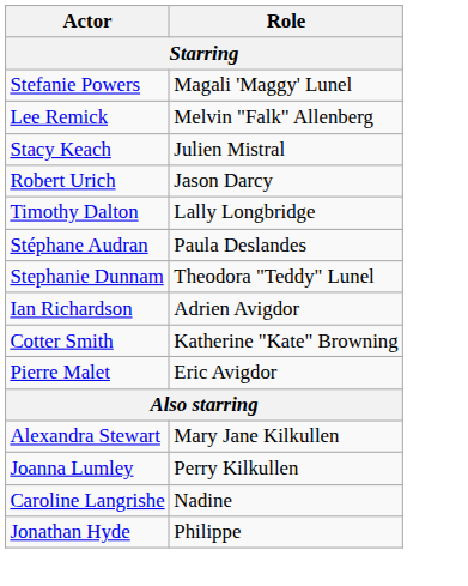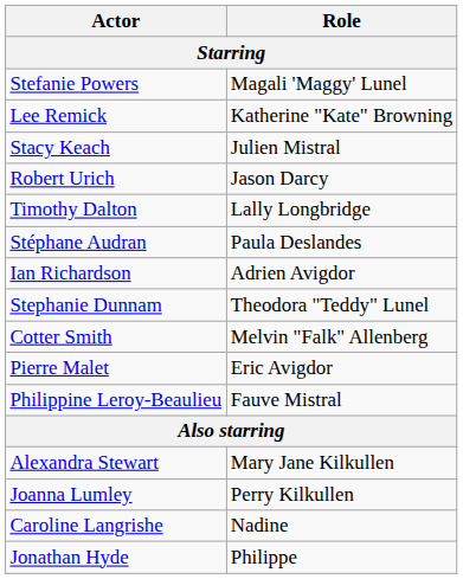 <table class="wikitable">
 <tr>
 <th>Actor</th>
 <th>Role</th>
 </tr>
 <tr>
 <th colspan="2"><em>Starring</em></th>
 </tr>
 <tr>
 <td><a href='#'>Stefanie Powers</a></td>
 <td>Magali 'Maggy' Lunel</td>
 </tr>
 <tr>
 <td><a href='#'>Lee Remick</a></td>
-<td>Melvin "Falk" Allenberg</td>
+<td>Katherine "Kate" Browning</td>
 </tr>
 <tr>
 <td><a href='#'>Stacy Keach</a></td>
 <td>Julien Mistral</td>
 </tr>
 <tr>
 <td><a href='#'>Robert Urich</a></td>
 <td>Jason Darcy</td>
 </tr>
 <tr>
 <td><a href='#'>Timothy Dalton</a></td>
 <td>Lally Longbridge</td>
 </tr>
 <tr>
 <td><a href='#'>Stéphane Audran</a></td>
 <td>Paula Deslandes</td>
 </tr>
 <tr>
+<td><a href='#'>Ian Richardson</a></td>
+<td>Adrien Avigdor</td>
+</tr>
+<tr>
 <td><a href='#'>Stephanie Dunnam</a></td>
 <td>Theodora "Teddy" Lunel</td>
 </tr>
 <tr>
-<td><a href='#'>Ian Richardson</a></td>
-<td>Adrien Avigdor</td>
-</tr>
-<tr>
 <td><a href='#'>Cotter Smith</a></td>
-<td>Katherine "Kate" Browning</td>
+<td>Melvin "Falk" Allenberg</td>
 </tr>
 <tr>
 <td><a href='#'>Pierre Malet</a></td>
 <td>Eric Avigdor</td>
+</tr>
+<tr>
+<td><a href='#'>Philippine Leroy-Beaulieu</a></td>
+<td>Fauve Mistral</td>
 </tr>
 <tr>
 <th colspan="2"><em>Also starring</em></th>
 </tr>
 <tr>
 <td><a href='#'>Alexandra Stewart</a></td>
 <td>Mary Jane Kilkullen</td>
 </tr>
 <tr>
 <td><a href='#'>Joanna Lumley</a></td>
 <td>Perry Kilkullen</td>
 </tr>
 <tr>
 <td><a href='#'>Caroline Langrishe</a></td>
 <td>Nadine</td>
 </tr>
 <tr>
 <td><a href='#'>Jonathan Hyde</a></td>
 <td>Philippe</td>
 </tr>
 </table>
